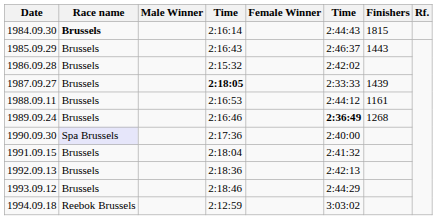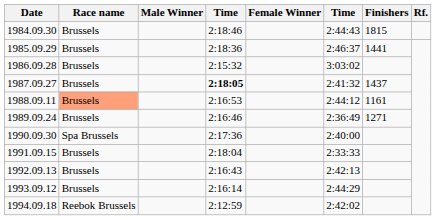 <table class="wikitable sortable">
 <tr>
 <th>Date</th>
 <th>Race name</th>
 <th>Male Winner</th>
 <th>Time</th>
 <th>Female Winner</th>
 <th>Time</th>
 <th>Finishers</th>
 <th class="unsortable">Rf.</th>
 </tr>
 <tr>
 <td>1984.09.30</td>
-<td><strong>Brussels</strong></td>
+<td>Brussels</td>
 <td></td>
-<td>2:16:14</td>
+<td>2:18:46</td>
 <td></td>
 <td>2:44:43</td>
 <td>1815</td>
 <td></td>
 </tr>
 <tr>
 <td>1985.09.29</td>
 <td>Brussels</td>
 <td></td>
-<td>2:16:43</td>
+<td>2:18:36</td>
 <td></td>
 <td>2:46:37</td>
-<td>1443</td>
+<td>1441</td>
 </tr>
 <tr>
 <td>1986.09.28</td>
 <td>Brussels</td>
 <td></td>
 <td>2:15:32</td>
 <td></td>
-<td>2:42:02</td>
+<td>3:03:02</td>
 <td></td>
 </tr>
 <tr>
 <td>1987.09.27</td>
 <td>Brussels</td>
 <td></td>
 <td><strong>2:18:05</strong></td>
 <td></td>
-<td>2:33:33</td>
-<td>1439</td>
+<td>2:41:32</td>
+<td>1437</td>
 </tr>
 <tr>
 <td>1988.09.11</td>
-<td>Brussels</td>
+<td style="background: lightsalmon;">Brussels</td>
 <td></td>
 <td>2:16:53</td>
 <td></td>
 <td>2:44:12</td>
 <td>1161</td>
 </tr>
 <tr>
 <td>1989.09.24</td>
 <td>Brussels</td>
 <td></td>
 <td>2:16:46</td>
 <td></td>
-<td><strong>2:36:49</strong></td>
-<td>1268</td>
+<td>2:36:49</td>
+<td>1271</td>
 </tr>
 <tr>
 <td>1990.09.30</td>
-<td style="background: lavender;">Spa Brussels</td>
+<td>Spa Brussels</td>
 <td></td>
 <td>2:17:36</td>
 <td></td>
 <td>2:40:00</td>
 <td></td>
 </tr>
 <tr>
 <td>1991.09.15</td>
 <td>Brussels</td>
 <td></td>
 <td>2:18:04</td>
 <td></td>
-<td>2:41:32</td>
+<td>2:33:33</td>
 <td></td>
 </tr>
 <tr>
 <td>1992.09.13</td>
 <td>Brussels</td>
 <td></td>
-<td>2:18:36</td>
+<td>2:16:43</td>
 <td></td>
 <td>2:42:13</td>
 <td></td>
 </tr>
 <tr>
 <td>1993.09.12</td>
 <td>Brussels</td>
 <td></td>
-<td>2:18:46</td>
+<td>2:16:14</td>
 <td></td>
 <td>2:44:29</td>
 <td></td>
 </tr>
 <tr>
 <td>1994.09.18</td>
 <td>Reebok Brussels</td>
 <td></td>
 <td>2:12:59</td>
 <td></td>
-<td>3:03:02</td>
+<td>2:42:02</td>
 <td></td>
 </tr>
 </table>
